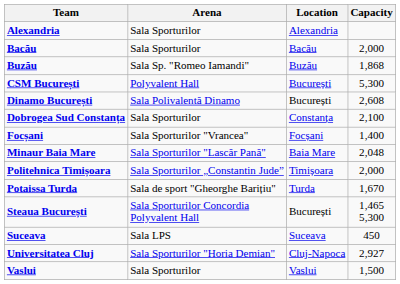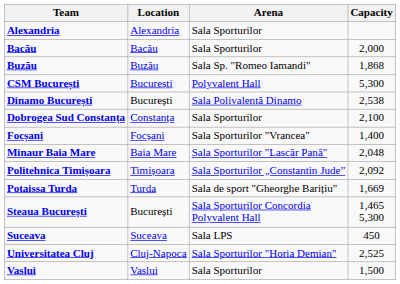 <table class="wikitable sortable" style="text-align: left;">
 <tr>
 <th>Team</th>
+<th>Location</th>
 <th>Arena</th>
-<th>Location</th>
 <th>Capacity</th>
 </tr>
 <tr>
 <td><strong><a href='#'>Alexandria</a></strong></td>
+<td><a href='#'>Alexandria</a></td>
 <td>Sala Sporturilor</td>
-<td><a href='#'>Alexandria</a></td>
 <td align="center"></td>
 </tr>
 <tr>
 <td><strong><a href='#'>Bacău</a></strong></td>
+<td><a href='#'>Bacău</a></td>
 <td>Sala Sporturilor</td>
-<td><a href='#'>Bacău</a></td>
 <td align="center">2,000</td>
 </tr>
 <tr>
 <td><strong><a href='#'>Buzău</a></strong></td>
+<td><a href='#'>Buzău</a></td>
 <td>Sala Sp. "Romeo Iamandi"</td>
-<td><a href='#'>Buzău</a></td>
 <td align="center">1,868</td>
 </tr>
 <tr>
 <td><strong><a href='#'>CSM București</a></strong></td>
+<td><a href='#'>București</a></td>
 <td><a href='#'>Polyvalent Hall</a></td>
-<td><a href='#'>București</a></td>
 <td align="center">5,300</td>
 </tr>
 <tr>
 <td><strong><a href='#'>Dinamo București</a></strong></td>
+<td>București</td>
 <td><a href='#'>Sala Polivalentă Dinamo</a></td>
-<td>București</td>
-<td align="center">2,608</td>
+<td align="center">2,538</td>
 </tr>
 <tr>
 <td><strong><a href='#'>Dobrogea Sud Constanța</a></strong></td>
+<td><a href='#'>Constanța</a></td>
 <td>Sala Sporturilor</td>
-<td><a href='#'>Constanța</a></td>
 <td align="center">2,100</td>
 </tr>
 <tr>
 <td><strong><a href='#'>Focșani</a></strong></td>
+<td><a href='#'>Focșani</a></td>
 <td>Sala Sporturilor "Vrancea"</td>
-<td><a href='#'>Focșani</a></td>
 <td align="center">1,400</td>
 </tr>
 <tr>
 <td><strong><a href='#'>Minaur Baia Mare</a></strong></td>
+<td><a href='#'>Baia Mare</a></td>
 <td><a href='#'>Sala Sporturilor "Lascăr Pană"</a></td>
-<td><a href='#'>Baia Mare</a></td>
 <td align="center">2,048</td>
 </tr>
 <tr>
 <td><strong><a href='#'>Politehnica Timișoara</a></strong></td>
+<td><a href='#'>Timișoara</a></td>
 <td><a href='#'>Sala Sporturilor „Constantin Jude”</a></td>
-<td><a href='#'>Timișoara</a></td>
-<td align="center">2,000</td>
+<td align="center">2,092</td>
 </tr>
 <tr>
 <td><strong><a href='#'>Potaissa Turda</a></strong></td>
+<td><a href='#'>Turda</a></td>
 <td>Sala de sport "Gheorghe Barițiu"</td>
-<td><a href='#'>Turda</a></td>
-<td align="center">1,670</td>
+<td align="center">1,669</td>
 </tr>
 <tr>
 <td><strong><a href='#'>Steaua București</a></strong></td>
+<td>București</td>
 <td><a href='#'>Sala Sporturilor Concordia</a><br><a href='#'>Polyvalent Hall</a></td>
-<td>București</td>
 <td align="center">1,465<br>5,300</td>
 </tr>
 <tr>
 <td><strong><a href='#'>Suceava</a></strong></td>
+<td><a href='#'>Suceava</a></td>
 <td>Sala LPS</td>
-<td><a href='#'>Suceava</a></td>
 <td align="center">450</td>
 </tr>
 <tr>
 <td><strong><a href='#'>Universitatea Cluj</a></strong></td>
+<td><a href='#'>Cluj-Napoca</a></td>
 <td><a href='#'>Sala Sporturilor "Horia Demian"</a></td>
-<td><a href='#'>Cluj-Napoca</a></td>
-<td align="center">2,927</td>
+<td align="center">2,525</td>
 </tr>
 <tr>
 <td><strong><a href='#'>Vaslui</a></strong></td>
+<td><a href='#'>Vaslui</a></td>
 <td>Sala Sporturilor</td>
-<td><a href='#'>Vaslui</a></td>
 <td align="center">1,500</td>
 </tr>
 </table>
